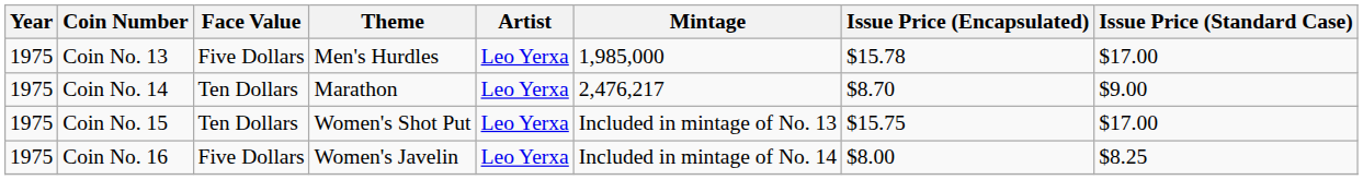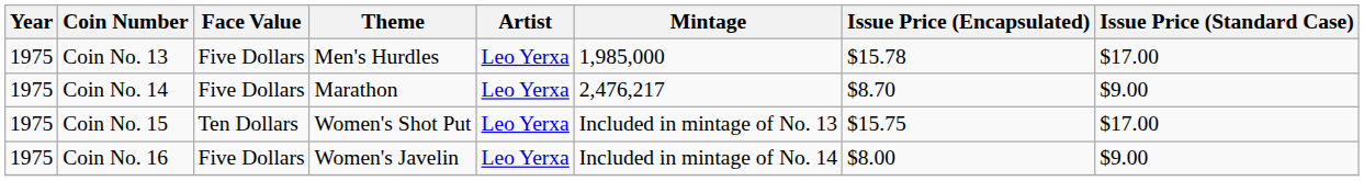 <table class="wikitable">
 <tr>
 <th>Year</th>
 <th>Coin Number</th>
 <th>Face Value</th>
 <th>Theme</th>
 <th>Artist</th>
 <th>Mintage</th>
 <th>Issue Price (Encapsulated)</th>
 <th>Issue Price (Standard Case)</th>
 </tr>
 <tr>
 <td>1975</td>
 <td>Coin No. 13</td>
 <td>Five Dollars</td>
 <td>Men's Hurdles</td>
 <td><a href='#'>Leo Yerxa</a></td>
 <td>1,985,000</td>
 <td>$15.78</td>
 <td>$17.00</td>
 </tr>
 <tr>
 <td>1975</td>
 <td>Coin No. 14</td>
-<td>Ten Dollars</td>
+<td>Five Dollars</td>
 <td>Marathon</td>
 <td><a href='#'>Leo Yerxa</a></td>
 <td>2,476,217</td>
 <td>$8.70</td>
 <td>$9.00</td>
 </tr>
 <tr>
 <td>1975</td>
 <td>Coin No. 15</td>
 <td>Ten Dollars</td>
 <td>Women's Shot Put</td>
 <td><a href='#'>Leo Yerxa</a></td>
 <td>Included in mintage of No. 13</td>
 <td>$15.75</td>
 <td>$17.00</td>
 </tr>
 <tr>
 <td>1975</td>
 <td>Coin No. 16</td>
 <td>Five Dollars</td>
 <td>Women's Javelin</td>
 <td><a href='#'>Leo Yerxa</a></td>
 <td>Included in mintage of No. 14</td>
 <td>$8.00</td>
-<td>$8.25</td>
+<td>$9.00</td>
 </tr>
 <tr>
 </tr>
 </table>
